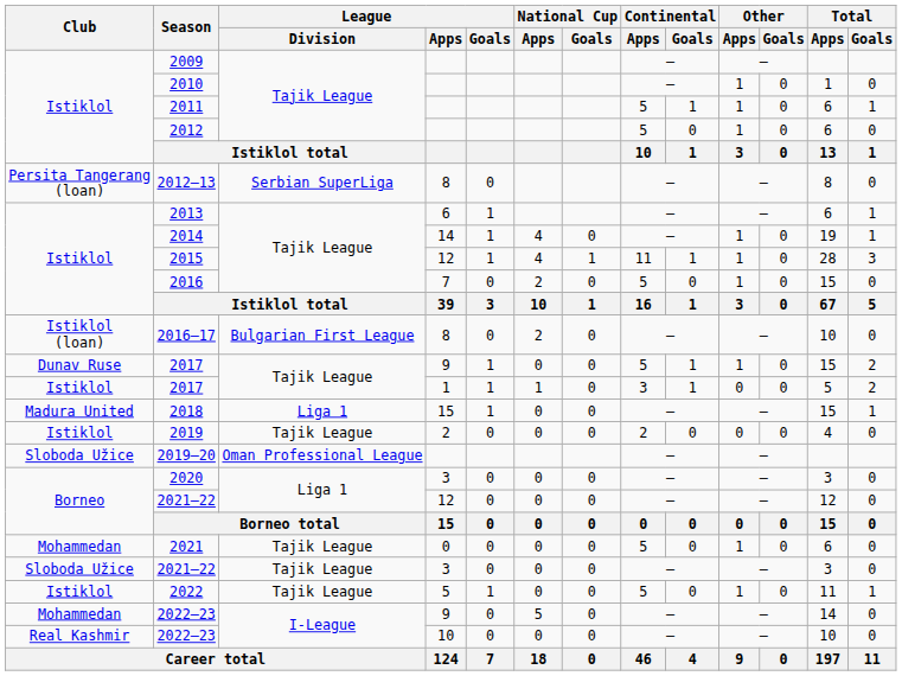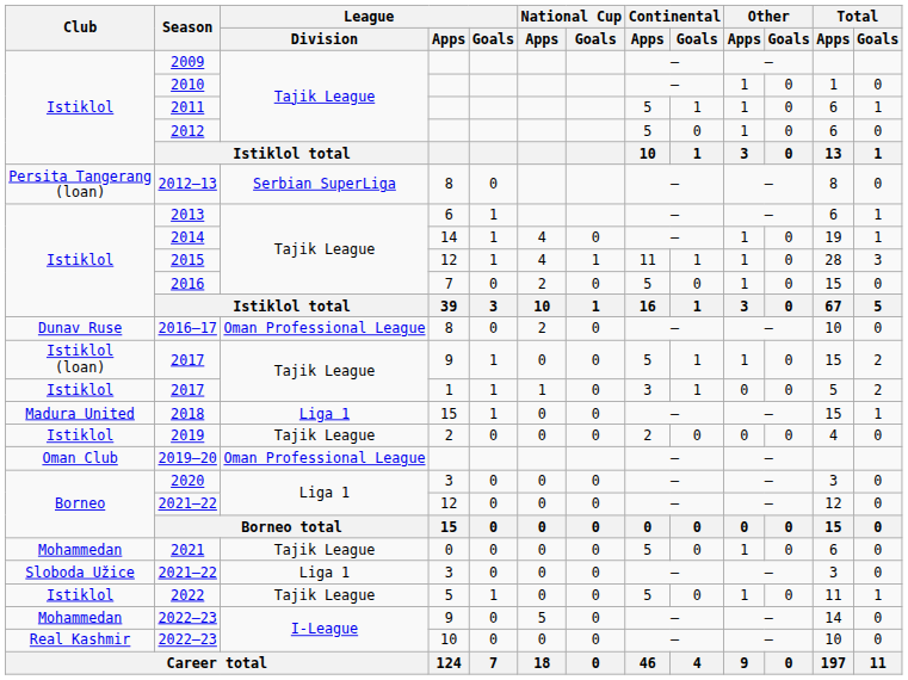 <table class="wikitable" style="text-align: center;">
 <tr>
 <th rowspan="2">Club</th>
 <th rowspan="2">Season</th>
 <th colspan="3">League</th>
 <th colspan="2">National Cup</th>
 <th colspan="2">Continental</th>
 <th colspan="2">Other</th>
 <th colspan="2">Total</th>
 </tr>
 <tr>
 <th>Division</th>
 <th>Apps</th>
 <th>Goals</th>
 <th>Apps</th>
 <th>Goals</th>
 <th>Apps</th>
 <th>Goals</th>
 <th>Apps</th>
 <th>Goals</th>
 <th>Apps</th>
 <th>Goals</th>
 </tr>
 <tr>
 <td rowspan="5"><a href='#'>Istiklol</a></td>
 <td><a href='#'>2009</a></td>
 <td rowspan="4"><a href='#'>Tajik League</a></td>
 <td></td>
 <td></td>
 <td></td>
 <td></td>
 <td colspan="2">–</td>
 <td colspan="2">–</td>
 <td></td>
 <td></td>
 </tr>
 <tr>
 <td><a href='#'>2010</a></td>
 <td></td>
 <td></td>
 <td></td>
 <td></td>
 <td colspan="2">–</td>
 <td>1</td>
 <td>0</td>
 <td>1</td>
 <td>0</td>
 </tr>
 <tr>
 <td><a href='#'>2011</a></td>
 <td></td>
 <td></td>
 <td></td>
 <td></td>
 <td>5</td>
 <td>1</td>
 <td>1</td>
 <td>0</td>
 <td>6</td>
 <td>1</td>
 </tr>
 <tr>
 <td><a href='#'>2012</a></td>
 <td></td>
 <td></td>
 <td></td>
 <td></td>
 <td>5</td>
 <td>0</td>
 <td>1</td>
 <td>0</td>
 <td>6</td>
 <td>0</td>
 </tr>
 <tr>
 <th colspan="2">Istiklol total</th>
 <th></th>
 <th></th>
 <th></th>
 <th></th>
 <th>10</th>
 <th>1</th>
 <th>3</th>
 <th>0</th>
 <th>13</th>
 <th>1</th>
 </tr>
 <tr>
 <td rowspan="1"><a href='#'>Persita Tangerang</a> <br>(loan)</td>
 <td><a href='#'>2012–13</a></td>
 <td rowspan="1"><a href='#'>Serbian SuperLiga</a></td>
 <td>8</td>
 <td>0</td>
 <td></td>
 <td></td>
 <td colspan="2">–</td>
 <td colspan="2">–</td>
 <td>8</td>
 <td>0</td>
 </tr>
 <tr>
 <td rowspan="5"><a href='#'>Istiklol</a></td>
 <td><a href='#'>2013</a></td>
 <td rowspan="4">Tajik League</td>
 <td>6</td>
 <td>1</td>
 <td></td>
 <td></td>
 <td colspan="2">–</td>
 <td colspan="2">–</td>
 <td>6</td>
 <td>1</td>
 </tr>
 <tr>
 <td><a href='#'>2014</a></td>
 <td>14</td>
 <td>1</td>
 <td>4</td>
 <td>0</td>
 <td colspan="2">–</td>
 <td>1</td>
 <td>0</td>
 <td>19</td>
 <td>1</td>
 </tr>
 <tr>
 <td><a href='#'>2015</a></td>
 <td>12</td>
 <td>1</td>
 <td>4</td>
 <td>1</td>
 <td>11</td>
 <td>1</td>
 <td>1</td>
 <td>0</td>
 <td>28</td>
 <td>3</td>
 </tr>
 <tr>
 <td><a href='#'>2016</a></td>
 <td>7</td>
 <td>0</td>
 <td>2</td>
 <td>0</td>
 <td>5</td>
 <td>0</td>
 <td>1</td>
 <td>0</td>
 <td>15</td>
 <td>0</td>
 </tr>
 <tr>
 <th colspan="2">Istiklol total</th>
 <th>39</th>
 <th>3</th>
 <th>10</th>
 <th>1</th>
 <th>16</th>
 <th>1</th>
 <th>3</th>
 <th>0</th>
 <th>67</th>
 <th>5</th>
 </tr>
 <tr>
-<td rowspan="1"><a href='#'>Istiklol</a> <br>(loan)</td>
+<td rowspan="1"><a href='#'>Dunav Ruse</a></td>
 <td><a href='#'>2016–17</a></td>
-<td rowspan="1"><a href='#'>Bulgarian First League</a></td>
+<td rowspan="1"><a href='#'>Oman Professional League</a></td>
 <td>8</td>
 <td>0</td>
 <td>2</td>
 <td>0</td>
 <td colspan="2">–</td>
 <td colspan="2">–</td>
 <td>10</td>
 <td>0</td>
 </tr>
 <tr>
-<td rowspan="1"><a href='#'>Dunav Ruse</a></td>
+<td rowspan="1"><a href='#'>Istiklol</a> <br>(loan)</td>
 <td><a href='#'>2017</a></td>
 <td rowspan="2">Tajik League</td>
 <td>9</td>
 <td>1</td>
 <td>0</td>
 <td>0</td>
 <td>5</td>
 <td>1</td>
 <td>1</td>
 <td>0</td>
 <td>15</td>
 <td>2</td>
 </tr>
 <tr>
 <td rowspan="1"><a href='#'>Istiklol</a></td>
 <td><a href='#'>2017</a></td>
 <td>1</td>
 <td>1</td>
 <td>1</td>
 <td>0</td>
 <td>3</td>
 <td>1</td>
 <td>0</td>
 <td>0</td>
 <td>5</td>
 <td>2</td>
 </tr>
 <tr>
 <td rowspan="1"><a href='#'>Madura United</a></td>
 <td><a href='#'>2018</a></td>
 <td rowspan="1"><a href='#'>Liga 1</a></td>
 <td>15</td>
 <td>1</td>
 <td>0</td>
 <td>0</td>
 <td colspan="2">–</td>
 <td colspan="2">–</td>
 <td>15</td>
 <td>1</td>
 </tr>
 <tr>
 <td rowspan="1"><a href='#'>Istiklol</a></td>
 <td><a href='#'>2019</a></td>
 <td rowspan="1">Tajik League</td>
 <td>2</td>
 <td>0</td>
 <td>0</td>
 <td>0</td>
 <td>2</td>
 <td>0</td>
 <td>0</td>
 <td>0</td>
 <td>4</td>
 <td>0</td>
 </tr>
 <tr>
-<td rowspan="1"><a href='#'>Sloboda Užice</a></td>
+<td rowspan="1"><a href='#'>Oman Club</a></td>
 <td><a href='#'>2019–20</a></td>
 <td rowspan="1"><a href='#'>Oman Professional League</a></td>
 <td></td>
 <td></td>
 <td></td>
 <td></td>
 <td colspan="2">–</td>
 <td colspan="2">–</td>
 <td></td>
 <td></td>
 </tr>
 <tr>
 <td rowspan="3"><a href='#'>Borneo</a></td>
 <td><a href='#'>2020</a></td>
 <td rowspan="2">Liga 1</td>
 <td>3</td>
 <td>0</td>
 <td>0</td>
 <td>0</td>
 <td colspan="2">–</td>
 <td colspan="2">–</td>
 <td>3</td>
 <td>0</td>
 </tr>
 <tr>
 <td><a href='#'>2021–22</a></td>
 <td>12</td>
 <td>0</td>
 <td>0</td>
 <td>0</td>
 <td colspan="2">–</td>
 <td colspan="2">–</td>
 <td>12</td>
 <td>0</td>
 </tr>
 <tr>
 <th colspan="2">Borneo total</th>
 <th>15</th>
 <th>0</th>
 <th>0</th>
 <th>0</th>
 <th>0</th>
 <th>0</th>
 <th>0</th>
 <th>0</th>
 <th>15</th>
 <th>0</th>
 </tr>
 <tr>
 <td rowspan="1"><a href='#'>Mohammedan</a></td>
 <td><a href='#'>2021</a></td>
 <td rowspan="1">Tajik League</td>
 <td>0</td>
 <td>0</td>
 <td>0</td>
 <td>0</td>
 <td>5</td>
 <td>0</td>
 <td>1</td>
 <td>0</td>
 <td>6</td>
 <td>0</td>
 </tr>
 <tr>
 <td rowspan="1"><a href='#'>Sloboda Užice</a></td>
 <td><a href='#'>2021–22</a></td>
-<td rowspan="1">Tajik League</td>
+<td rowspan="1">Liga 1</td>
 <td>3</td>
 <td>0</td>
 <td>0</td>
 <td>0</td>
 <td colspan="2">–</td>
 <td colspan="2">–</td>
 <td>3</td>
 <td>0</td>
 </tr>
 <tr>
 <td rowspan="1"><a href='#'>Istiklol</a></td>
 <td><a href='#'>2022</a></td>
 <td rowspan="1">Tajik League</td>
 <td>5</td>
 <td>1</td>
 <td>0</td>
 <td>0</td>
 <td>5</td>
 <td>0</td>
 <td>1</td>
 <td>0</td>
 <td>11</td>
 <td>1</td>
 </tr>
 <tr>
 <td rowspan="1"><a href='#'>Mohammedan</a></td>
 <td><a href='#'>2022–23</a></td>
 <td rowspan="2"><a href='#'>I-League</a></td>
 <td>9</td>
 <td>0</td>
 <td>5</td>
 <td>0</td>
 <td colspan="2">–</td>
 <td colspan="2">–</td>
 <td>14</td>
 <td>0</td>
 </tr>
 <tr>
 <td rowspan="1"><a href='#'>Real Kashmir</a></td>
 <td><a href='#'>2022–23</a></td>
 <td>10</td>
 <td>0</td>
 <td>0</td>
 <td>0</td>
 <td colspan="2">–</td>
 <td colspan="2">–</td>
 <td>10</td>
 <td>0</td>
 </tr>
 <tr>
 <th colspan="3">Career total</th>
 <th>124</th>
 <th>7</th>
 <th>18</th>
 <th>0</th>
 <th>46</th>
 <th>4</th>
 <th>9</th>
 <th>0</th>
 <th>197</th>
 <th>11</th>
 </tr>
 </table>
